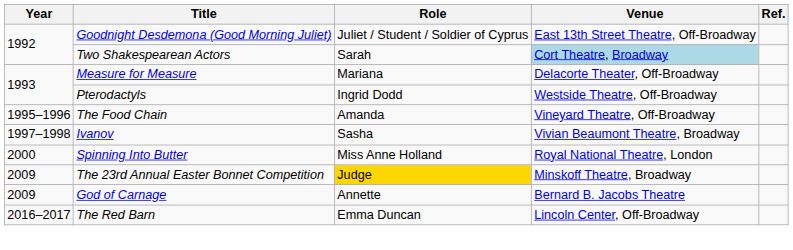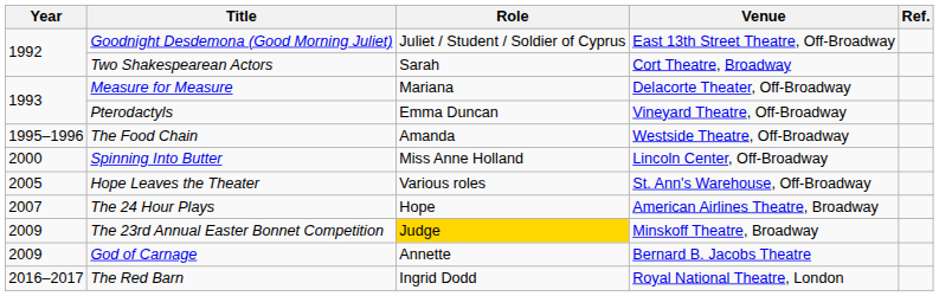 <table class="wikitable sortable">
 <tr>
 <th>Year</th>
 <th>Title</th>
 <th>Role</th>
 <th>Venue</th>
 <th class="unsortable">Ref.</th>
 </tr>
 <tr>
 <td rowspan="2">1992</td>
 <td><em><a href='#'>Goodnight Desdemona (Good Morning Juliet)</a></em></td>
 <td>Juliet / Student / Soldier of Cyprus</td>
 <td><a href='#'>East 13th Street Theatre</a>, Off-Broadway</td>
 <td></td>
 </tr>
 <tr>
 <td><em>Two Shakespearean Actors</em></td>
 <td>Sarah</td>
-<td style="background: lightblue;"><a href='#'>Cort Theatre</a>, <a href='#'>Broadway</a></td>
+<td><a href='#'>Cort Theatre</a>, <a href='#'>Broadway</a></td>
 <td></td>
 </tr>
 <tr>
 <td rowspan="2">1993</td>
 <td><em><a href='#'>Measure for Measure</a></em></td>
 <td>Mariana</td>
 <td><a href='#'>Delacorte Theater</a>, Off-Broadway</td>
 <td></td>
 </tr>
 <tr>
 <td><em>Pterodactyls</em></td>
-<td>Ingrid Dodd</td>
-<td><a href='#'>Westside Theatre</a>, Off-Broadway</td>
+<td>Emma Duncan</td>
+<td><a href='#'>Vineyard Theatre</a>, Off-Broadway</td>
 <td></td>
 </tr>
 <tr>
 <td>1995–1996</td>
 <td><em>The Food Chain</em></td>
 <td>Amanda</td>
-<td><a href='#'>Vineyard Theatre</a>, Off-Broadway</td>
-<td></td>
-</tr>
-<tr>
-<td>1997–1998</td>
-<td><em><a href='#'>Ivanov</a></em></td>
-<td>Sasha</td>
-<td><a href='#'>Vivian Beaumont Theatre</a>, Broadway</td>
+<td><a href='#'>Westside Theatre</a>, Off-Broadway</td>
 <td></td>
 </tr>
 <tr>
 <td>2000</td>
 <td><em><a href='#'>Spinning Into Butter</a></em></td>
 <td>Miss Anne Holland</td>
-<td><a href='#'>Royal National Theatre</a>, London</td>
+<td><a href='#'>Lincoln Center</a>, Off-Broadway</td>
+<td></td>
+</tr>
+<tr>
+<td>2005</td>
+<td><em>Hope Leaves the Theater</em></td>
+<td>Various roles</td>
+<td><a href='#'>St. Ann's Warehouse</a>, Off-Broadway</td>
+<td></td>
+</tr>
+<tr>
+<td>2007</td>
+<td><em>The 24 Hour Plays</em></td>
+<td>Hope</td>
+<td><a href='#'>American Airlines Theatre</a>, Broadway</td>
 <td></td>
 </tr>
 <tr>
 <td>2009</td>
 <td><em>The 23rd Annual Easter Bonnet Competition</em></td>
 <td style="background: gold;">Judge</td>
 <td><a href='#'>Minskoff Theatre</a>, Broadway</td>
 <td></td>
 </tr>
 <tr>
 <td>2009</td>
 <td><em><a href='#'>God of Carnage</a></em></td>
 <td>Annette</td>
 <td><a href='#'>Bernard B. Jacobs Theatre</a></td>
 <td></td>
 </tr>
 <tr>
 <td>2016–2017</td>
 <td><em>The Red Barn</em></td>
-<td>Emma Duncan</td>
-<td><a href='#'>Lincoln Center</a>, Off-Broadway</td>
+<td>Ingrid Dodd</td>
+<td><a href='#'>Royal National Theatre</a>, London</td>
 <td></td>
 </tr>
 </table>
